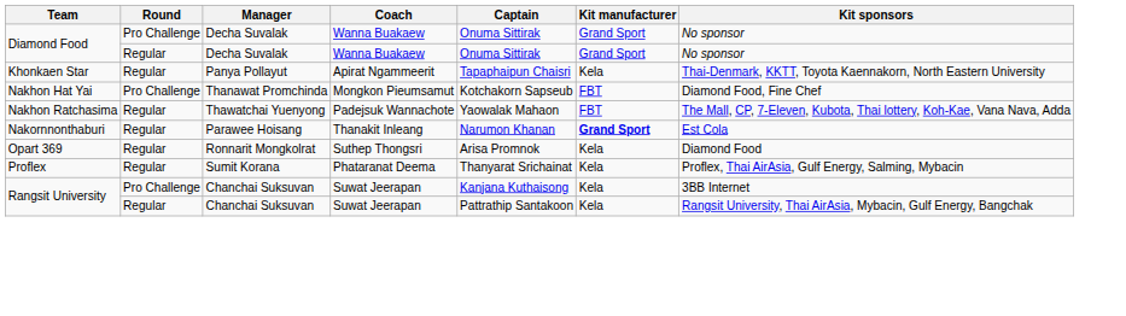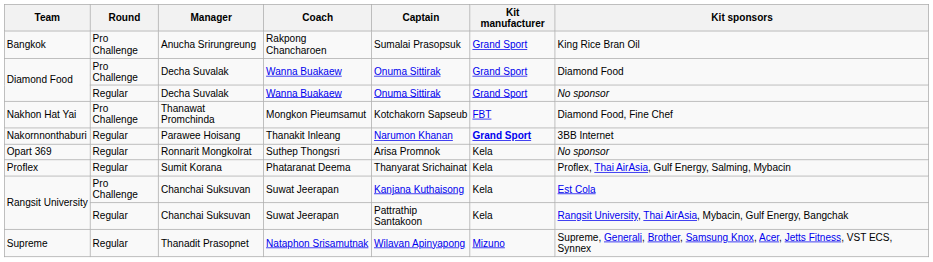 <table class="wikitable sortable" style="font-size:85%;">
 <tr>
 <th>Team</th>
 <th>Round</th>
 <th>Manager</th>
 <th>Coach</th>
 <th>Captain</th>
 <th>Kit manufacturer</th>
 <th>Kit sponsors</th>
 </tr>
 <tr>
+<td>Bangkok</td>
+<td>Pro Challenge</td>
+<td> Anucha Srirungreung</td>
+<td> Rakpong Chancharoen</td>
+<td> Sumalai Prasopsuk</td>
+<td><a href='#'>Grand Sport</a></td>
+<td>King Rice Bran Oil</td>
+</tr>
+<tr>
 <td rowspan=2>Diamond Food</td>
 <td>Pro Challenge</td>
 <td> Decha Suvalak</td>
 <td> <a href='#'>Wanna Buakaew</a></td>
 <td> <a href='#'>Onuma Sittirak</a></td>
 <td><a href='#'>Grand Sport</a></td>
-<td><em>No sponsor</em></td>
+<td>Diamond Food</td>
 </tr>
 <tr>
 <td>Regular</td>
 <td> Decha Suvalak</td>
 <td> <a href='#'>Wanna Buakaew</a></td>
 <td> <a href='#'>Onuma Sittirak</a></td>
 <td><a href='#'>Grand Sport</a></td>
 <td><em>No sponsor</em></td>
-</tr>
-<tr>
-<td>Khonkaen Star</td>
-<td>Regular</td>
-<td> Panya Pollayut</td>
-<td> Apirat Ngammeerit</td>
-<td> <a href='#'>Tapaphaipun Chaisri</a></td>
-<td>Kela</td>
-<td><a href='#'>Thai-Denmark</a>, <a href='#'>KKTT</a>, Toyota Kaennakorn, North Eastern University</td>
 </tr>
 <tr>
 <td>Nakhon Hat Yai</td>
 <td>Pro Challenge</td>
 <td> Thanawat Promchinda</td>
 <td> Mongkon Pieumsamut</td>
 <td> Kotchakorn Sapseub</td>
 <td><a href='#'>FBT</a></td>
 <td>Diamond Food, Fine Chef</td>
 </tr>
 <tr>
-<td>Nakhon Ratchasima</td>
-<td>Regular</td>
-<td> Thawatchai Yuenyong</td>
-<td> Padejsuk Wannachote</td>
-<td> Yaowalak Mahaon</td>
-<td><a href='#'>FBT</a></td>
-<td><a href='#'>The Mall</a>, <a href='#'>CP</a>, <a href='#'>7-Eleven</a>, <a href='#'>Kubota</a>, <a href='#'>Thai lottery</a>, <a href='#'>Koh-Kae</a>, Vana Nava, Adda</td>
-</tr>
-<tr>
 <td>Nakornnonthaburi</td>
 <td>Regular</td>
 <td> Parawee Hoisang</td>
 <td> Thanakit Inleang</td>
 <td> <a href='#'>Narumon Khanan</a></td>
 <td><strong><a href='#'>Grand Sport</a></strong></td>
-<td><a href='#'>Est Cola</a></td>
+<td>3BB Internet</td>
 </tr>
 <tr>
 <td>Opart 369</td>
 <td>Regular</td>
 <td> Ronnarit Mongkolrat</td>
 <td> Suthep Thongsri</td>
 <td> Arisa Promnok</td>
 <td>Kela</td>
-<td>Diamond Food</td>
+<td><em>No sponsor</em></td>
 </tr>
 <tr>
 <td>Proflex</td>
 <td>Regular</td>
 <td> Sumit Korana</td>
 <td> Phataranat Deema</td>
 <td> Thanyarat Srichainat</td>
 <td>Kela</td>
 <td>Proflex, <a href='#'>Thai AirAsia</a>, Gulf Energy, Salming, Mybacin</td>
 </tr>
 <tr>
 <td rowspan=2>Rangsit University</td>
 <td>Pro Challenge</td>
 <td> Chanchai Suksuvan</td>
 <td> Suwat Jeerapan</td>
 <td> <a href='#'>Kanjana Kuthaisong</a></td>
 <td>Kela</td>
-<td>3BB Internet</td>
+<td><a href='#'>Est Cola</a></td>
 </tr>
 <tr>
 <td>Regular</td>
 <td> Chanchai Suksuvan</td>
 <td> Suwat Jeerapan</td>
 <td> Pattrathip Santakoon</td>
 <td>Kela</td>
 <td><a href='#'>Rangsit University</a>, <a href='#'>Thai AirAsia</a>, Mybacin, Gulf Energy, Bangchak</td>
 </tr>
+<tr>
+<td>Supreme</td>
+<td>Regular</td>
+<td> Thanadit Prasopnet</td>
+<td> <a href='#'>Nataphon Srisamutnak</a></td>
+<td> <a href='#'>Wilavan Apinyapong</a></td>
+<td><a href='#'>Mizuno</a></td>
+<td>Supreme, <a href='#'>Generali</a>, <a href='#'>Brother</a>, <a href='#'>Samsung Knox</a>, <a href='#'>Acer</a>, <a href='#'>Jetts Fitness</a>, VST ECS, Synnex</td>
+</tr>
 </table>
